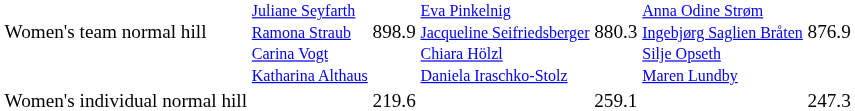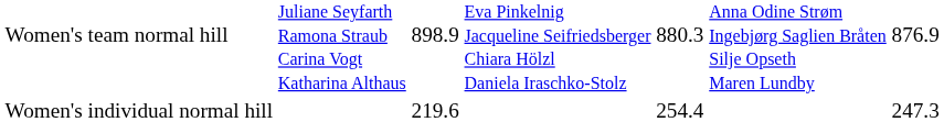 <table>
 <tr>
 <td>Women's team normal hill<br></td>
 <td><br><small><a href='#'>Juliane Seyfarth</a><br><a href='#'>Ramona Straub</a><br><a href='#'>Carina Vogt</a><br><a href='#'>Katharina Althaus</a></small></td>
 <td>898.9</td>
 <td><br><small><a href='#'>Eva Pinkelnig</a><br><a href='#'>Jacqueline Seifriedsberger</a><br><a href='#'>Chiara Hölzl</a><br><a href='#'>Daniela Iraschko-Stolz</a></small></td>
 <td>880.3</td>
 <td><br><small><a href='#'>Anna Odine Strøm</a><br><a href='#'>Ingebjørg Saglien Bråten</a><br><a href='#'>Silje Opseth</a><br><a href='#'>Maren Lundby</a></small></td>
 <td>876.9</td>
 </tr>
 <tr>
 <td>Women's individual normal hill<br></td>
 <td></td>
 <td>219.6</td>
 <td></td>
-<td>259.1</td>
+<td>254.4</td>
 <td></td>
 <td>247.3</td>
 </tr>
 </table>
